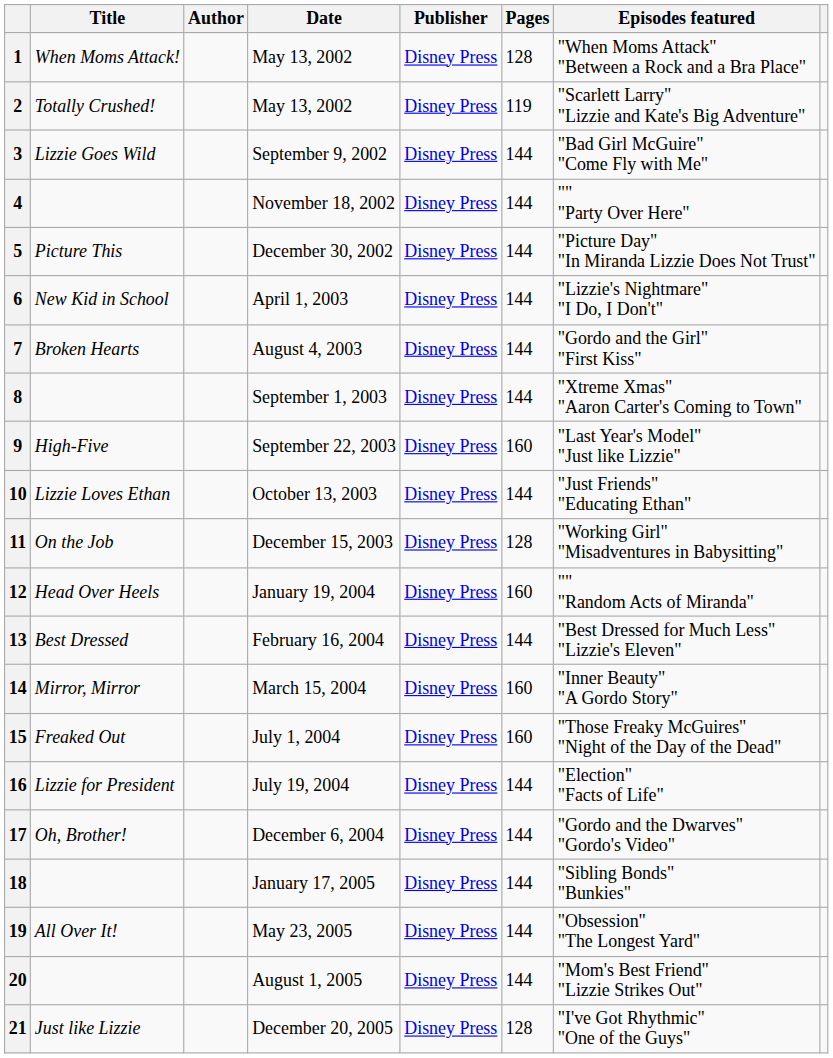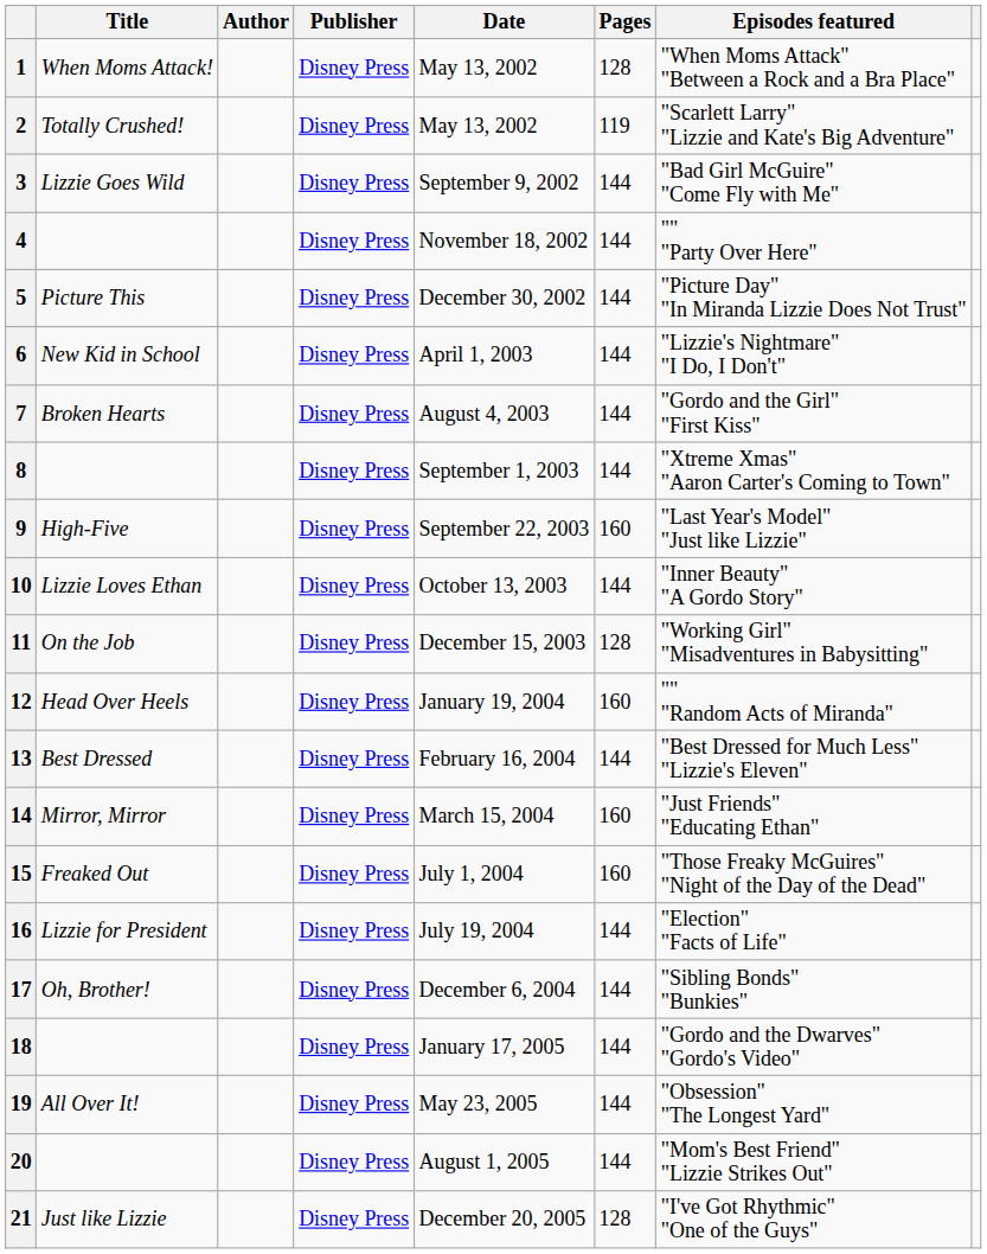 <table class="wikitable sortable plainrowheaders">
 <tr>
 <th scope="col"></th>
 <th scope="col">Title</th>
 <th scope="col">Author</th>
+<th scope="col">Publisher</th>
 <th scope="col">Date</th>
-<th scope="col">Publisher</th>
 <th scope="col">Pages</th>
 <th scope="col">Episodes featured</th>
 <th scope="col"></th>
 </tr>
 <tr>
 <th scope="row">1</th>
 <td><em>When Moms Attack!</em></td>
 <td></td>
+<td><a href='#'>Disney Press</a></td>
 <td>May 13, 2002</td>
-<td><a href='#'>Disney Press</a></td>
 <td>128</td>
 <td>"When Moms Attack" <br> "Between a Rock and a Bra Place"</td>
 <td></td>
 </tr>
 <tr>
 <th scope="row">2</th>
 <td><em>Totally Crushed!</em></td>
 <td></td>
+<td><a href='#'>Disney Press</a></td>
 <td>May 13, 2002</td>
-<td><a href='#'>Disney Press</a></td>
 <td>119</td>
 <td>"Scarlett Larry" <br> "Lizzie and Kate's Big Adventure"</td>
 <td></td>
 </tr>
 <tr>
 <th scope="row">3</th>
 <td><em>Lizzie Goes Wild</em></td>
 <td></td>
+<td><a href='#'>Disney Press</a></td>
 <td>September 9, 2002</td>
-<td><a href='#'>Disney Press</a></td>
 <td>144</td>
 <td>"Bad Girl McGuire" <br> "Come Fly with Me"</td>
 <td></td>
 </tr>
 <tr>
 <th scope="row">4</th>
 <td><em></em></td>
 <td></td>
+<td><a href='#'>Disney Press</a></td>
 <td>November 18, 2002</td>
-<td><a href='#'>Disney Press</a></td>
 <td>144</td>
 <td>"" <br> "Party Over Here"</td>
 <td></td>
 </tr>
 <tr>
 <th scope="row">5</th>
 <td><em>Picture This</em></td>
 <td></td>
+<td><a href='#'>Disney Press</a></td>
 <td>December 30, 2002</td>
-<td><a href='#'>Disney Press</a></td>
 <td>144</td>
 <td>"Picture Day" <br> "In Miranda Lizzie Does Not Trust"</td>
 <td></td>
 </tr>
 <tr>
 <th scope="row">6</th>
 <td><em>New Kid in School</em></td>
 <td></td>
+<td><a href='#'>Disney Press</a></td>
 <td>April 1, 2003</td>
-<td><a href='#'>Disney Press</a></td>
 <td>144</td>
 <td>"Lizzie's Nightmare" <br> "I Do, I Don't"</td>
 <td></td>
 </tr>
 <tr>
 <th scope="row">7</th>
 <td><em>Broken Hearts</em></td>
 <td></td>
+<td><a href='#'>Disney Press</a></td>
 <td>August 4, 2003</td>
-<td><a href='#'>Disney Press</a></td>
 <td>144</td>
 <td>"Gordo and the Girl" <br> "First Kiss"</td>
 <td></td>
 </tr>
 <tr>
 <th scope="row">8</th>
 <td><em></em></td>
 <td></td>
+<td><a href='#'>Disney Press</a></td>
 <td>September 1, 2003</td>
-<td><a href='#'>Disney Press</a></td>
 <td>144</td>
 <td>"Xtreme Xmas" <br> "Aaron Carter's Coming to Town"</td>
 <td></td>
 </tr>
 <tr>
 <th scope="row">9</th>
 <td><em>High-Five</em></td>
 <td></td>
+<td><a href='#'>Disney Press</a></td>
 <td>September 22, 2003</td>
-<td><a href='#'>Disney Press</a></td>
 <td>160</td>
 <td>"Last Year's Model" <br> "Just like Lizzie"</td>
 <td></td>
 </tr>
 <tr>
 <th scope="row">10</th>
 <td><em>Lizzie Loves Ethan</em></td>
 <td></td>
+<td><a href='#'>Disney Press</a></td>
 <td>October 13, 2003</td>
-<td><a href='#'>Disney Press</a></td>
 <td>144</td>
-<td>"Just Friends" <br> "Educating Ethan"</td>
+<td>"Inner Beauty" <br> "A Gordo Story"</td>
 <td></td>
 </tr>
 <tr>
 <th scope="row">11</th>
 <td><em>On the Job</em></td>
 <td></td>
+<td><a href='#'>Disney Press</a></td>
 <td>December 15, 2003</td>
-<td><a href='#'>Disney Press</a></td>
 <td>128</td>
 <td>"Working Girl" <br> "Misadventures in Babysitting"</td>
 <td></td>
 </tr>
 <tr>
 <th scope="row">12</th>
 <td><em>Head Over Heels</em></td>
 <td></td>
+<td><a href='#'>Disney Press</a></td>
 <td>January 19, 2004</td>
-<td><a href='#'>Disney Press</a></td>
 <td>160</td>
 <td>"" <br> "Random Acts of Miranda"</td>
 <td></td>
 </tr>
 <tr>
 <th scope="row">13</th>
 <td><em>Best Dressed</em></td>
 <td></td>
+<td><a href='#'>Disney Press</a></td>
 <td>February 16, 2004</td>
-<td><a href='#'>Disney Press</a></td>
 <td>144</td>
 <td>"Best Dressed for Much Less" <br> "Lizzie's Eleven"</td>
 <td></td>
 </tr>
 <tr>
 <th scope="row">14</th>
 <td><em>Mirror, Mirror</em></td>
 <td></td>
+<td><a href='#'>Disney Press</a></td>
 <td>March 15, 2004</td>
-<td><a href='#'>Disney Press</a></td>
 <td>160</td>
-<td>"Inner Beauty" <br> "A Gordo Story"</td>
+<td>"Just Friends" <br> "Educating Ethan"</td>
 <td></td>
 </tr>
 <tr>
 <th scope="row">15</th>
 <td><em>Freaked Out</em></td>
 <td></td>
+<td><a href='#'>Disney Press</a></td>
 <td>July 1, 2004</td>
-<td><a href='#'>Disney Press</a></td>
 <td>160</td>
 <td>"Those Freaky McGuires" <br> "Night of the Day of the Dead"</td>
 <td></td>
 </tr>
 <tr>
 <th scope="row">16</th>
 <td><em>Lizzie for President</em></td>
 <td></td>
+<td><a href='#'>Disney Press</a></td>
 <td>July 19, 2004</td>
-<td><a href='#'>Disney Press</a></td>
 <td>144</td>
 <td>"Election" <br> "Facts of Life"</td>
 <td></td>
 </tr>
 <tr>
 <th scope="row">17</th>
 <td><em>Oh, Brother!</em></td>
 <td></td>
+<td><a href='#'>Disney Press</a></td>
 <td>December 6, 2004</td>
-<td><a href='#'>Disney Press</a></td>
 <td>144</td>
-<td>"Gordo and the Dwarves" <br> "Gordo's Video"</td>
+<td>"Sibling Bonds" <br> "Bunkies"</td>
 <td></td>
 </tr>
 <tr>
 <th scope="row">18</th>
 <td><em></em></td>
 <td></td>
+<td><a href='#'>Disney Press</a></td>
 <td>January 17, 2005</td>
-<td><a href='#'>Disney Press</a></td>
 <td>144</td>
-<td>"Sibling Bonds" <br> "Bunkies"</td>
+<td>"Gordo and the Dwarves" <br> "Gordo's Video"</td>
 <td></td>
 </tr>
 <tr>
 <th scope="row">19</th>
 <td><em>All Over It!</em></td>
 <td></td>
+<td><a href='#'>Disney Press</a></td>
 <td>May 23, 2005</td>
-<td><a href='#'>Disney Press</a></td>
 <td>144</td>
 <td>"Obsession" <br> "The Longest Yard"</td>
 <td></td>
 </tr>
 <tr>
 <th scope="row">20</th>
 <td><em></em></td>
 <td></td>
+<td><a href='#'>Disney Press</a></td>
 <td>August 1, 2005</td>
-<td><a href='#'>Disney Press</a></td>
 <td>144</td>
 <td>"Mom's Best Friend" <br> "Lizzie Strikes Out"</td>
 <td></td>
 </tr>
 <tr>
 <th scope="row">21</th>
 <td><em>Just like Lizzie</em></td>
 <td></td>
+<td><a href='#'>Disney Press</a></td>
 <td>December 20, 2005</td>
-<td><a href='#'>Disney Press</a></td>
 <td>128</td>
 <td>"I've Got Rhythmic" <br> "One of the Guys"</td>
 <td></td>
 </tr>
 </table>
